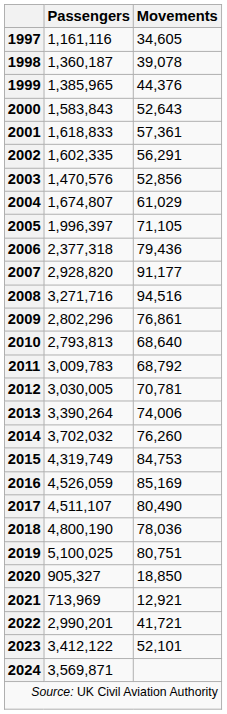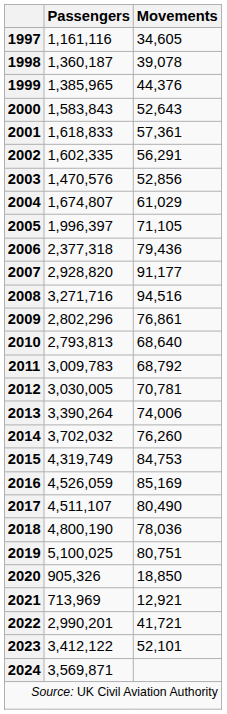 <table class="wikitable sortable">
 <tr>
 <th></th>
 <th>Passengers</th>
 <th>Movements</th>
 </tr>
 <tr>
 <th>1997</th>
 <td>1,161,116</td>
 <td>34,605</td>
 </tr>
 <tr>
 <th>1998</th>
 <td>1,360,187</td>
 <td>39,078</td>
 </tr>
 <tr>
 <th>1999</th>
 <td>1,385,965</td>
 <td>44,376</td>
 </tr>
 <tr>
 <th>2000</th>
 <td>1,583,843</td>
 <td>52,643</td>
 </tr>
 <tr>
 <th>2001</th>
 <td>1,618,833</td>
 <td>57,361</td>
 </tr>
 <tr>
 <th>2002</th>
 <td>1,602,335</td>
 <td>56,291</td>
 </tr>
 <tr>
 <th>2003</th>
 <td>1,470,576</td>
 <td>52,856</td>
 </tr>
 <tr>
 <th>2004</th>
 <td>1,674,807</td>
 <td>61,029</td>
 </tr>
 <tr>
 <th>2005</th>
 <td>1,996,397</td>
 <td>71,105</td>
 </tr>
 <tr>
 <th>2006</th>
 <td>2,377,318</td>
 <td>79,436</td>
 </tr>
 <tr>
 <th>2007</th>
 <td>2,928,820</td>
 <td>91,177</td>
 </tr>
 <tr>
 <th>2008</th>
 <td>3,271,716</td>
 <td>94,516</td>
 </tr>
 <tr>
 <th>2009</th>
 <td>2,802,296</td>
 <td>76,861</td>
 </tr>
 <tr>
 <th>2010</th>
 <td>2,793,813</td>
 <td>68,640</td>
 </tr>
 <tr>
 <th>2011</th>
 <td>3,009,783</td>
 <td>68,792</td>
 </tr>
 <tr>
 <th>2012</th>
 <td>3,030,005</td>
 <td>70,781</td>
 </tr>
 <tr>
 <th>2013</th>
 <td>3,390,264</td>
 <td>74,006</td>
 </tr>
 <tr>
 <th>2014</th>
 <td>3,702,032</td>
 <td>76,260</td>
 </tr>
 <tr>
 <th>2015</th>
 <td>4,319,749</td>
 <td>84,753</td>
 </tr>
 <tr>
 <th>2016</th>
 <td>4,526,059</td>
 <td>85,169</td>
 </tr>
 <tr>
 <th>2017</th>
 <td>4,511,107</td>
 <td>80,490</td>
 </tr>
 <tr>
 <th>2018</th>
 <td>4,800,190</td>
 <td>78,036</td>
 </tr>
 <tr>
 <th>2019</th>
 <td>5,100,025</td>
 <td>80,751</td>
 </tr>
 <tr>
 <th>2020</th>
-<td>905,327</td>
+<td>905,326</td>
 <td>18,850</td>
 </tr>
 <tr>
 <th>2021</th>
 <td>713,969</td>
 <td>12,921</td>
 </tr>
 <tr>
 <th>2022</th>
 <td>2,990,201</td>
 <td>41,721</td>
 </tr>
 <tr>
 <th>2023</th>
 <td>3,412,122</td>
 <td>52,101</td>
 </tr>
 <tr>
 <th>2024</th>
 <td>3,569,871</td>
 <td></td>
 </tr>
 <tr class="sortbottom">
 <td colspan="5" style="text-align:right;"><sup><em>Source:</em> UK Civil Aviation Authority</sup></td>
 </tr>
 </table>
